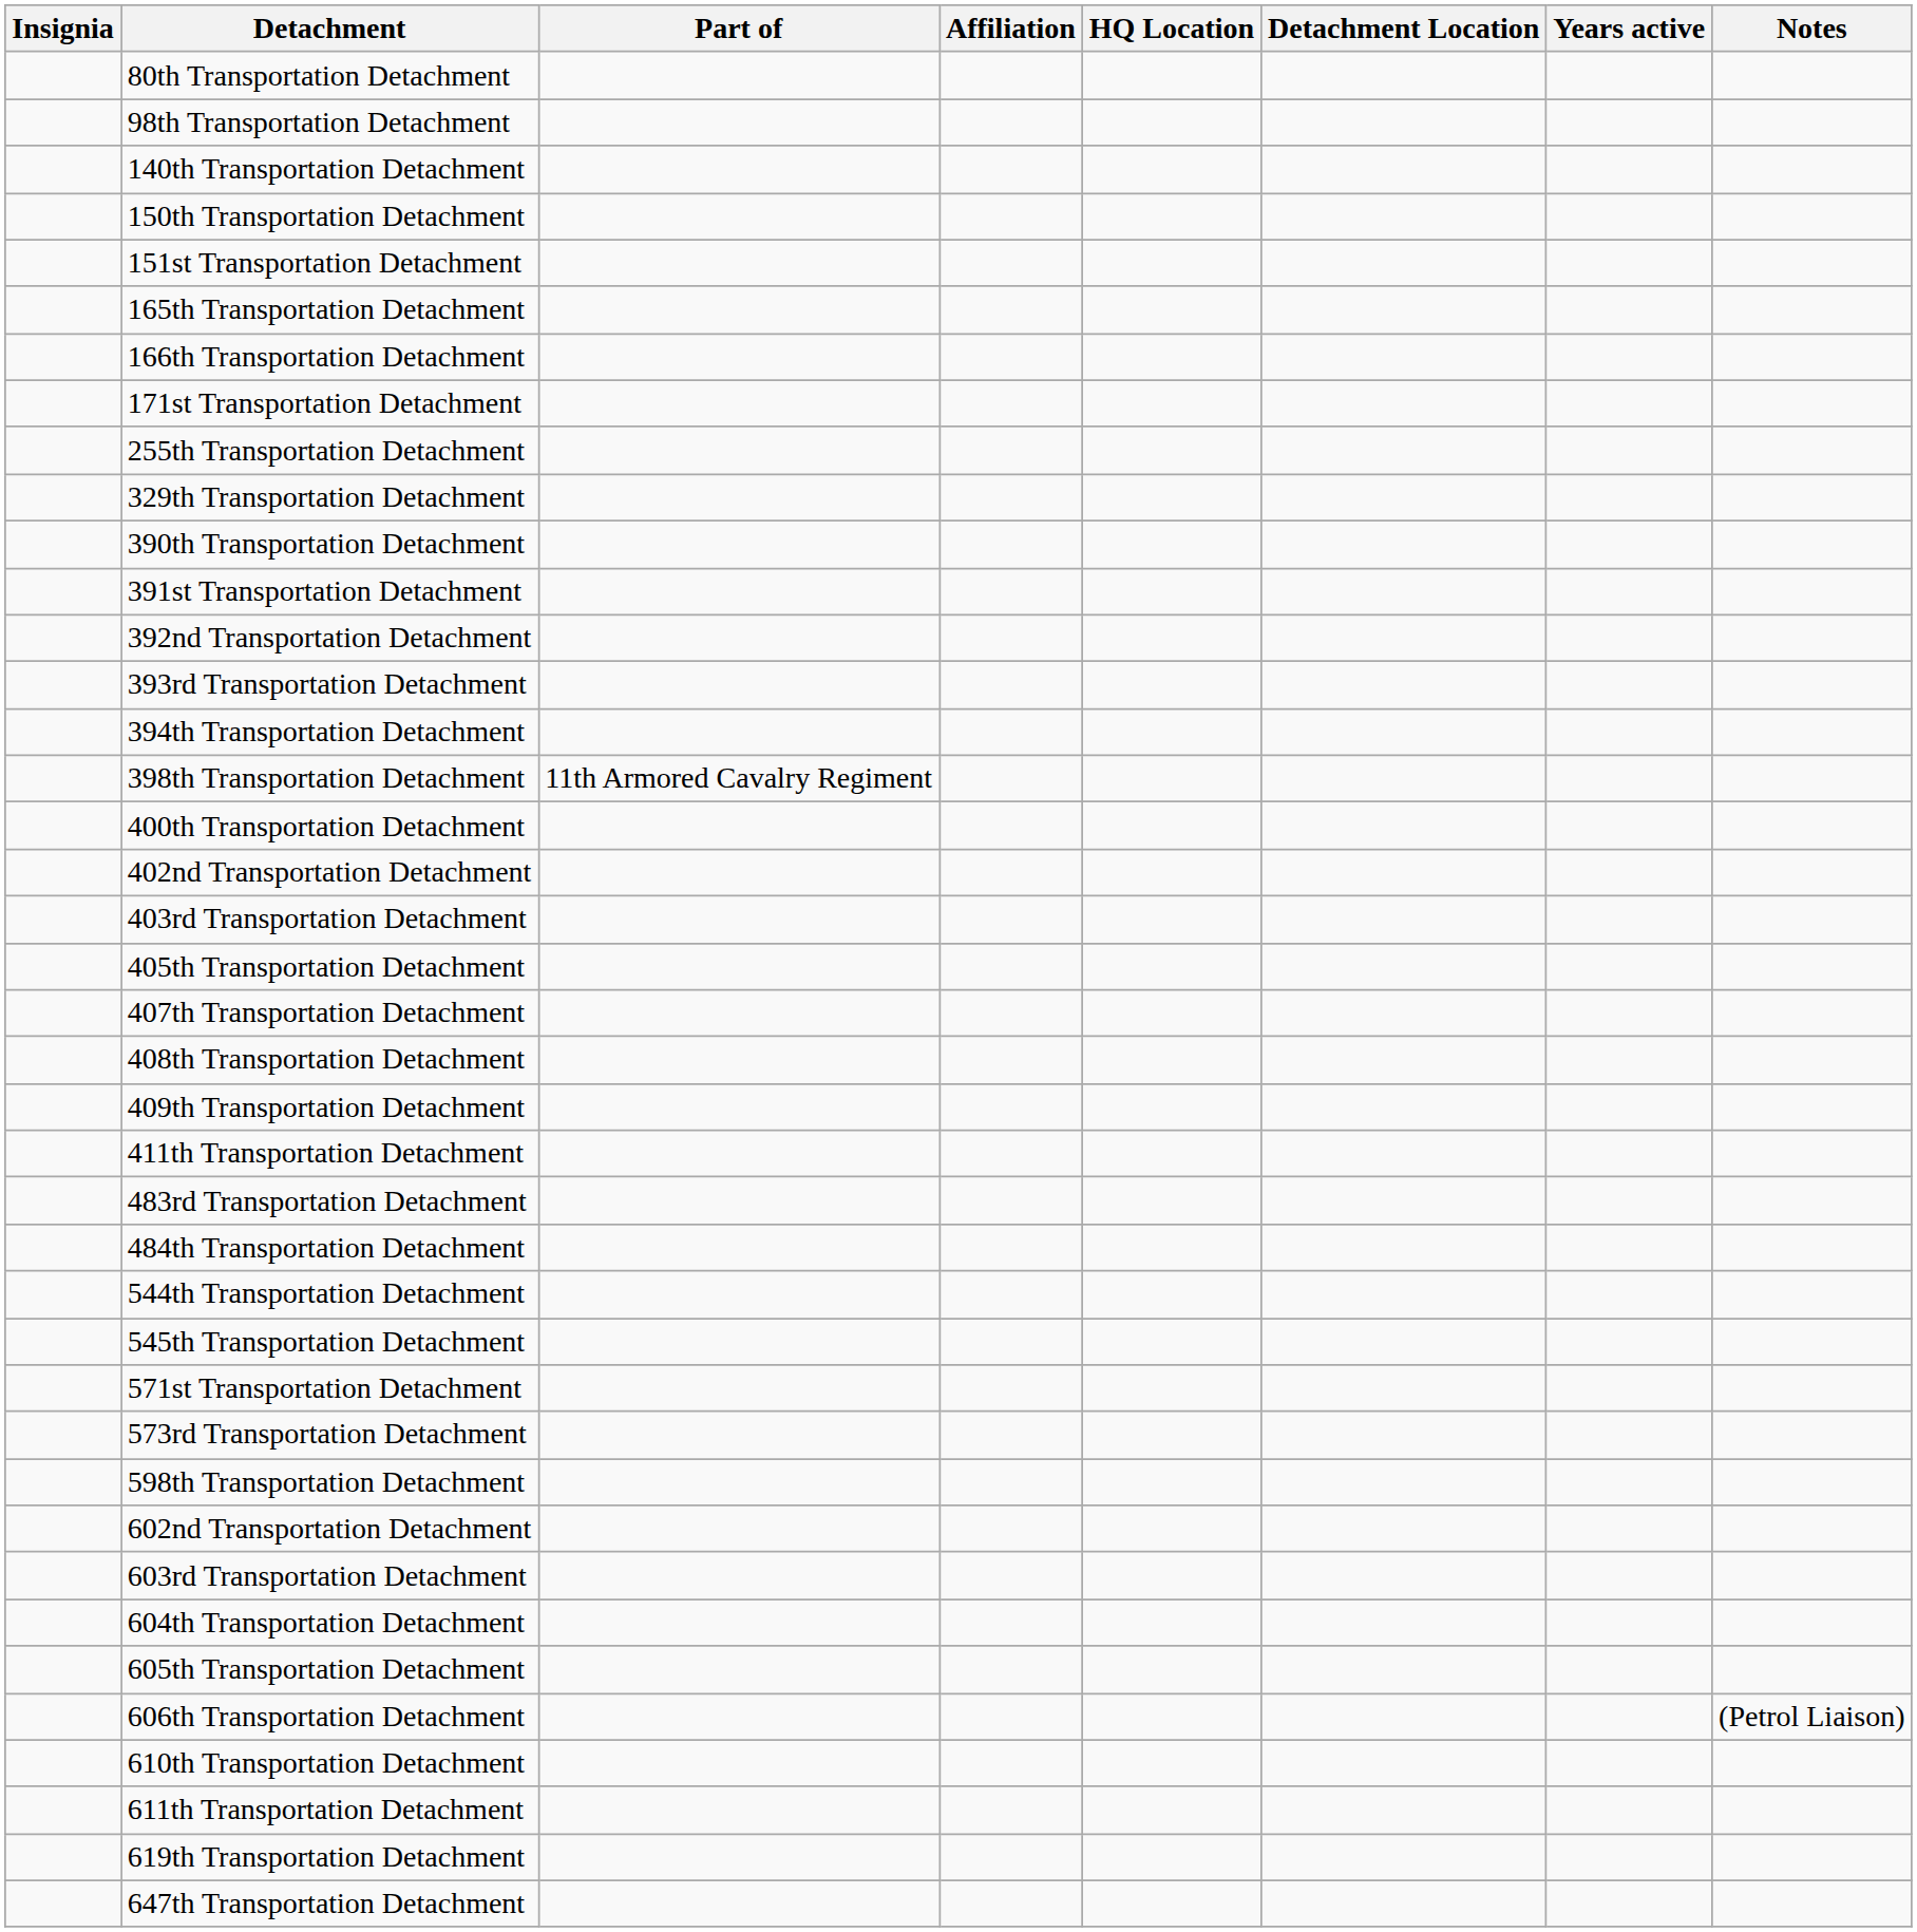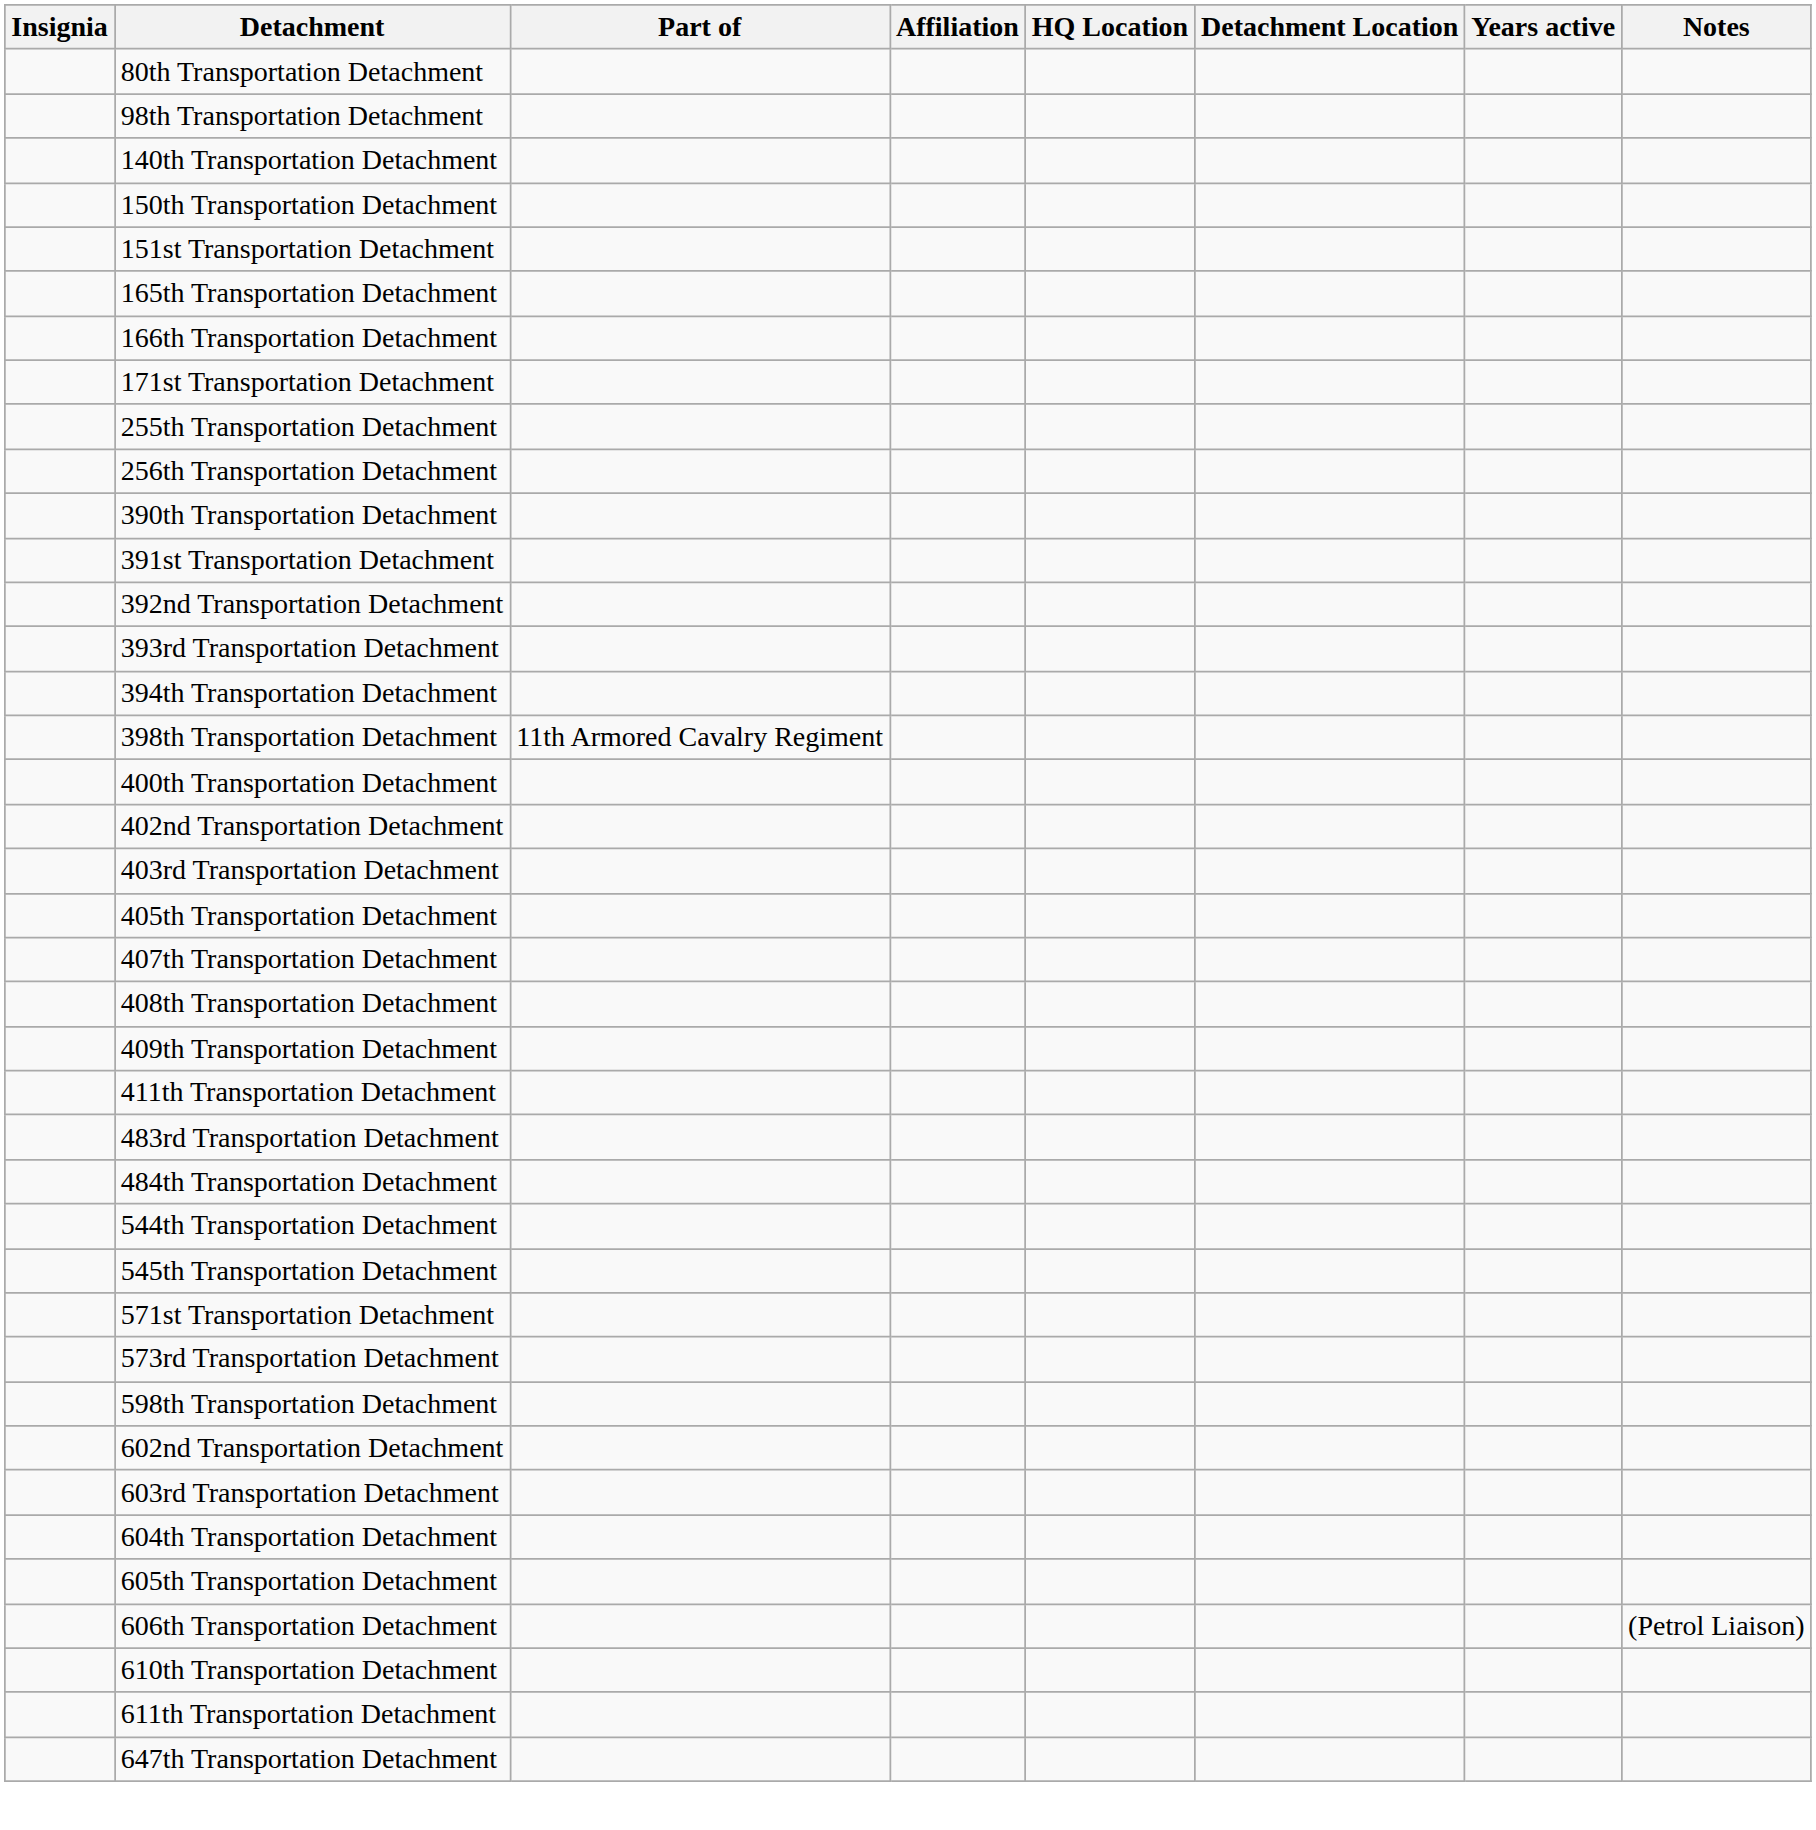 <table class="wikitable sortable">
 <tr>
 <th>Insignia</th>
 <th>Detachment</th>
 <th>Part of</th>
 <th>Affiliation</th>
 <th>HQ Location</th>
 <th>Detachment Location</th>
 <th>Years active</th>
 <th>Notes</th>
 </tr>
 <tr>
 <td></td>
 <td>80th Transportation Detachment</td>
 <td></td>
 <td></td>
 <td></td>
 <td></td>
 <td></td>
 <td></td>
 </tr>
 <tr>
 <td></td>
 <td>98th Transportation Detachment</td>
 <td></td>
 <td></td>
 <td></td>
 <td></td>
 <td></td>
 <td></td>
 </tr>
 <tr>
 <td></td>
 <td>140th Transportation Detachment</td>
 <td></td>
 <td></td>
 <td></td>
 <td></td>
 <td></td>
 <td></td>
 </tr>
 <tr>
 <td></td>
 <td>150th Transportation Detachment</td>
 <td></td>
 <td></td>
 <td></td>
 <td></td>
 <td></td>
 <td></td>
 </tr>
 <tr>
 <td></td>
 <td>151st Transportation Detachment</td>
 <td></td>
 <td></td>
 <td></td>
 <td></td>
 <td></td>
 <td></td>
 </tr>
 <tr>
 <td></td>
 <td>165th Transportation Detachment</td>
 <td></td>
 <td></td>
 <td></td>
 <td></td>
 <td></td>
 <td></td>
 </tr>
 <tr>
 <td></td>
 <td>166th Transportation Detachment</td>
 <td></td>
 <td></td>
 <td></td>
 <td></td>
 <td></td>
 <td></td>
 </tr>
 <tr>
 <td></td>
 <td>171st Transportation Detachment</td>
 <td></td>
 <td></td>
 <td></td>
 <td></td>
 <td></td>
 <td></td>
 </tr>
 <tr>
 <td></td>
 <td>255th Transportation Detachment</td>
 <td></td>
 <td></td>
 <td></td>
 <td></td>
 <td></td>
 <td></td>
 </tr>
 <tr>
 <td></td>
-<td>329th Transportation Detachment</td>
+<td>256th Transportation Detachment</td>
 <td></td>
 <td></td>
 <td></td>
 <td></td>
 <td></td>
 <td></td>
 </tr>
 <tr>
 <td></td>
 <td>390th Transportation Detachment</td>
 <td></td>
 <td></td>
 <td></td>
 <td></td>
 <td></td>
 <td></td>
 </tr>
 <tr>
 <td></td>
 <td>391st Transportation Detachment</td>
 <td></td>
 <td></td>
 <td></td>
 <td></td>
 <td></td>
 <td></td>
 </tr>
 <tr>
 <td></td>
 <td>392nd Transportation Detachment</td>
 <td></td>
 <td></td>
 <td></td>
 <td></td>
 <td></td>
 <td></td>
 </tr>
 <tr>
 <td></td>
 <td>393rd Transportation Detachment</td>
 <td></td>
 <td></td>
 <td></td>
 <td></td>
 <td></td>
 <td></td>
 </tr>
 <tr>
 <td></td>
 <td>394th Transportation Detachment</td>
 <td></td>
 <td></td>
 <td></td>
 <td></td>
 <td></td>
 <td></td>
 </tr>
 <tr>
 <td></td>
 <td>398th Transportation Detachment</td>
 <td>11th Armored Cavalry Regiment</td>
 <td></td>
 <td></td>
 <td></td>
 <td></td>
 <td></td>
 </tr>
 <tr>
 <td></td>
 <td>400th Transportation Detachment</td>
 <td></td>
 <td></td>
 <td></td>
 <td></td>
 <td></td>
 <td></td>
 </tr>
 <tr>
 <td></td>
 <td>402nd Transportation Detachment</td>
 <td></td>
 <td></td>
 <td></td>
 <td></td>
 <td></td>
 <td></td>
 </tr>
 <tr>
 <td></td>
 <td>403rd Transportation Detachment</td>
 <td></td>
 <td></td>
 <td></td>
 <td></td>
 <td></td>
 <td></td>
 </tr>
 <tr>
 <td></td>
 <td>405th Transportation Detachment</td>
 <td></td>
 <td></td>
 <td></td>
 <td></td>
 <td></td>
 <td></td>
 </tr>
 <tr>
 <td></td>
 <td>407th Transportation Detachment</td>
 <td></td>
 <td></td>
 <td></td>
 <td></td>
 <td></td>
 <td></td>
 </tr>
 <tr>
 <td></td>
 <td>408th Transportation Detachment</td>
 <td></td>
 <td></td>
 <td></td>
 <td></td>
 <td></td>
 <td></td>
 </tr>
 <tr>
 <td></td>
 <td>409th Transportation Detachment</td>
 <td></td>
 <td></td>
 <td></td>
 <td></td>
 <td></td>
 <td></td>
 </tr>
 <tr>
 <td></td>
 <td>411th Transportation Detachment</td>
 <td></td>
 <td></td>
 <td></td>
 <td></td>
 <td></td>
 <td></td>
 </tr>
 <tr>
 <td></td>
 <td>483rd Transportation Detachment</td>
 <td></td>
 <td></td>
 <td></td>
 <td></td>
 <td></td>
 <td></td>
 </tr>
 <tr>
 <td></td>
 <td>484th Transportation Detachment</td>
 <td></td>
 <td></td>
 <td></td>
 <td></td>
 <td></td>
 <td></td>
 </tr>
 <tr>
 <td></td>
 <td>544th Transportation Detachment</td>
 <td></td>
 <td></td>
 <td></td>
 <td></td>
 <td></td>
 <td></td>
 </tr>
 <tr>
 <td></td>
 <td>545th Transportation Detachment</td>
 <td></td>
 <td></td>
 <td></td>
 <td></td>
 <td></td>
 <td></td>
 </tr>
 <tr>
 <td></td>
 <td>571st Transportation Detachment</td>
 <td></td>
 <td></td>
 <td></td>
 <td></td>
 <td></td>
 <td></td>
 </tr>
 <tr>
 <td></td>
 <td>573rd Transportation Detachment</td>
 <td></td>
 <td></td>
 <td></td>
 <td></td>
 <td></td>
 <td></td>
 </tr>
 <tr>
 <td></td>
 <td>598th Transportation Detachment</td>
 <td></td>
 <td></td>
 <td></td>
 <td></td>
 <td></td>
 <td></td>
 </tr>
 <tr>
 <td></td>
 <td>602nd Transportation Detachment</td>
 <td></td>
 <td></td>
 <td></td>
 <td></td>
 <td></td>
 <td></td>
 </tr>
 <tr>
 <td></td>
 <td>603rd Transportation Detachment</td>
 <td></td>
 <td></td>
 <td></td>
 <td></td>
 <td></td>
 <td></td>
 </tr>
 <tr>
 <td></td>
 <td>604th Transportation Detachment</td>
 <td></td>
 <td></td>
 <td></td>
 <td></td>
 <td></td>
 <td></td>
 </tr>
 <tr>
 <td></td>
 <td>605th Transportation Detachment</td>
 <td></td>
 <td></td>
 <td></td>
 <td></td>
 <td></td>
 <td></td>
 </tr>
 <tr>
 <td></td>
 <td>606th Transportation Detachment</td>
 <td></td>
 <td></td>
 <td></td>
 <td></td>
 <td></td>
 <td>(Petrol Liaison)</td>
 </tr>
 <tr>
 <td></td>
 <td>610th Transportation Detachment</td>
 <td></td>
 <td></td>
 <td></td>
 <td></td>
 <td></td>
 <td></td>
 </tr>
 <tr>
 <td></td>
 <td>611th Transportation Detachment</td>
 <td></td>
 <td></td>
 <td></td>
 <td></td>
 <td></td>
 <td></td>
 </tr>
 <tr>
 <td></td>
-<td>619th Transportation Detachment</td>
-<td></td>
-<td></td>
-<td></td>
-<td></td>
-<td></td>
-<td></td>
-</tr>
-<tr>
-<td></td>
 <td>647th Transportation Detachment</td>
 <td></td>
 <td></td>
 <td></td>
 <td></td>
 <td></td>
 <td></td>
 </tr>
 </table>
